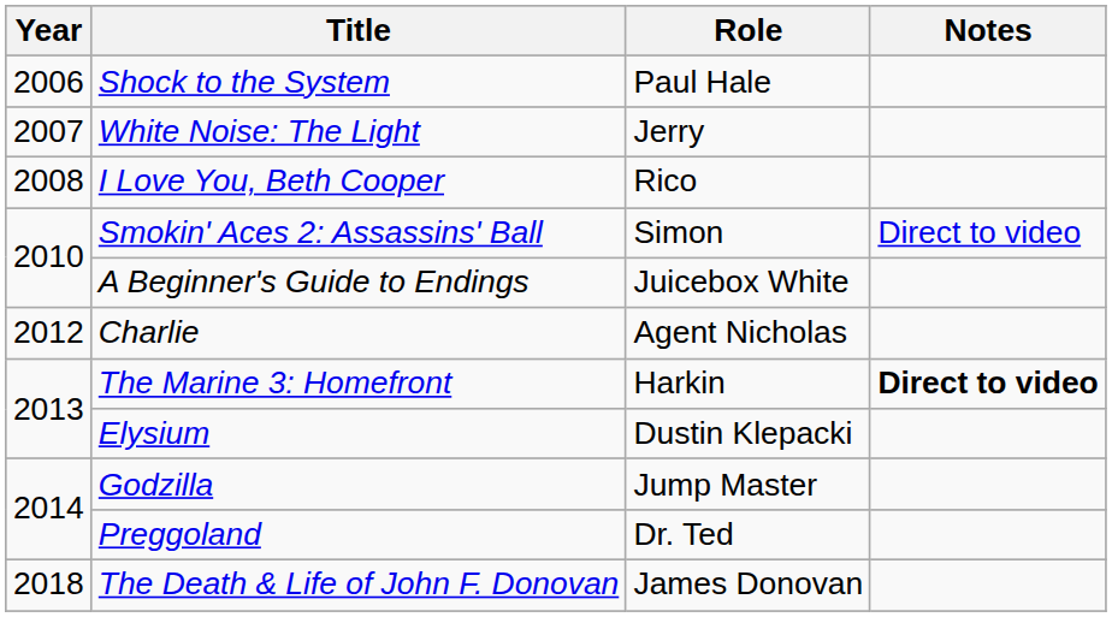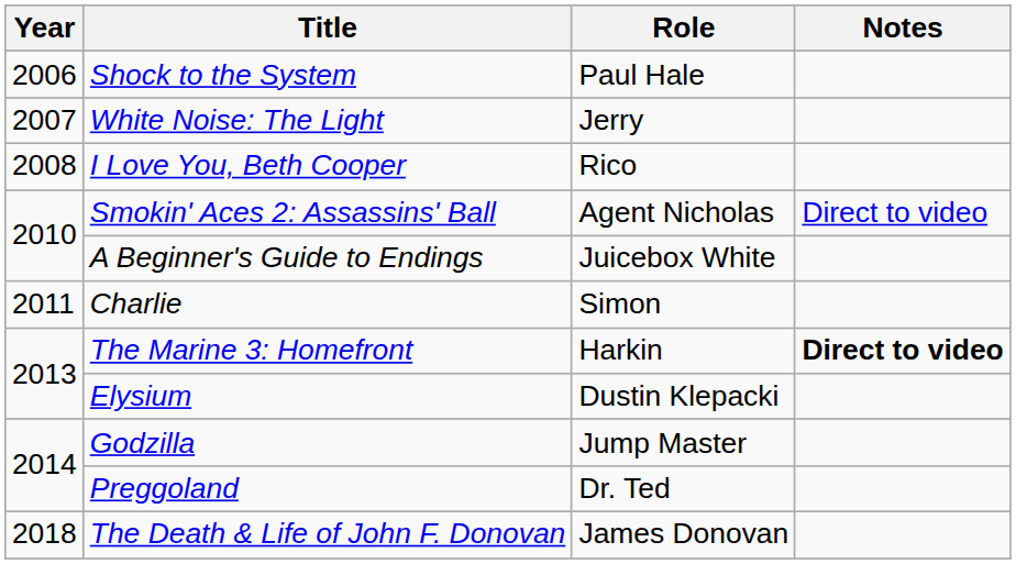 <table class="wikitable sortable">
 <tr>
 <th>Year</th>
 <th>Title</th>
 <th>Role</th>
 <th class="unsortable">Notes</th>
 </tr>
 <tr>
 <td>2006</td>
 <td><em><a href='#'>Shock to the System</a></em></td>
 <td>Paul Hale</td>
 <td></td>
 </tr>
 <tr>
 <td>2007</td>
 <td><em><a href='#'>White Noise: The Light</a></em></td>
 <td>Jerry</td>
 <td></td>
 </tr>
 <tr>
 <td>2008</td>
 <td><em><a href='#'>I Love You, Beth Cooper</a></em></td>
 <td>Rico</td>
 <td></td>
 </tr>
 <tr>
 <td rowspan="2">2010</td>
 <td><em><a href='#'>Smokin' Aces 2: Assassins' Ball</a></em></td>
-<td>Simon</td>
+<td>Agent Nicholas</td>
 <td><a href='#'>Direct to video</a></td>
 </tr>
 <tr>
 <td data-sort-value="Beginner's Guide to Endings, A"><em>A Beginner's Guide to Endings</em></td>
 <td>Juicebox White</td>
 <td></td>
 </tr>
 <tr>
-<td>2012</td>
+<td>2011</td>
 <td><em>Charlie</em></td>
-<td>Agent Nicholas</td>
+<td>Simon</td>
 <td></td>
 </tr>
 <tr>
 <td rowspan="2">2013</td>
 <td data-sort-value="Marine 3: Homefront, The"><em><a href='#'>The Marine 3: Homefront</a></em></td>
 <td>Harkin</td>
 <td><strong>Direct to video</strong></td>
 </tr>
 <tr>
 <td><em><a href='#'>Elysium</a></em></td>
 <td>Dustin Klepacki</td>
 <td></td>
 </tr>
 <tr>
 <td rowspan="2">2014</td>
 <td><em><a href='#'>Godzilla</a></em></td>
 <td>Jump Master</td>
 <td></td>
 </tr>
 <tr>
 <td><em><a href='#'>Preggoland</a></em></td>
 <td>Dr. Ted</td>
 <td></td>
 </tr>
 <tr>
 <td>2018</td>
 <td data-sort-value="Death & Life of John F. Donovan, The"><em><a href='#'>The Death & Life of John F. Donovan</a></em></td>
 <td>James Donovan</td>
 <td></td>
 </tr>
 </table>
